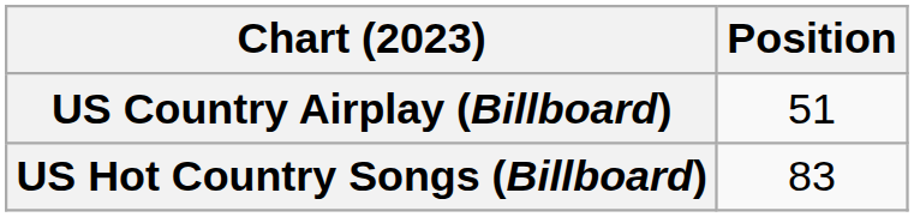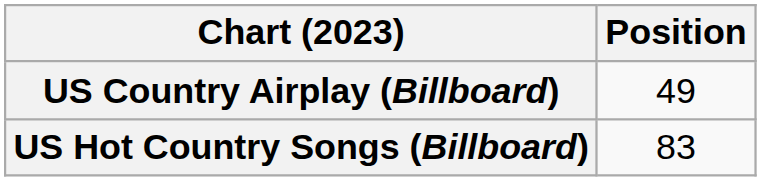 <table class="wikitable sortable plainrowheaders" style="text-align:center">
 <tr>
 <th scope="col">Chart (2023)</th>
 <th scope="col">Position</th>
 </tr>
 <tr>
 <th scope="row">US Country Airplay (<em>Billboard</em>)</th>
-<td>51</td>
+<td>49</td>
 </tr>
 <tr>
 <th scope="row">US Hot Country Songs (<em>Billboard</em>)</th>
 <td>83</td>
 </tr>
 </table>
